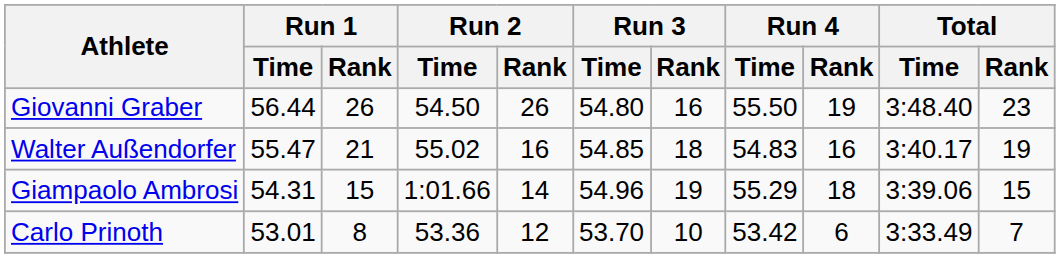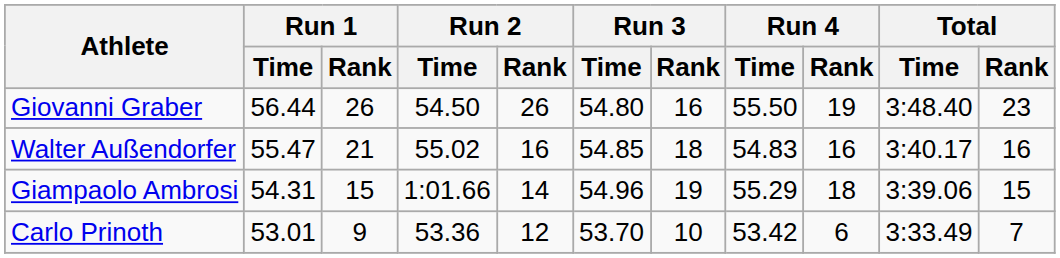 <table class="wikitable" border="1" style="font-size:90%">
 <tr>
 <th rowspan="2">Athlete</th>
 <th colspan="2">Run 1</th>
 <th colspan="2">Run 2</th>
 <th colspan="2">Run 3</th>
 <th colspan="2">Run 4</th>
 <th colspan="2">Total</th>
 </tr>
 <tr>
 <th>Time</th>
 <th>Rank</th>
 <th>Time</th>
 <th>Rank</th>
 <th>Time</th>
 <th>Rank</th>
 <th>Time</th>
 <th>Rank</th>
 <th>Time</th>
 <th>Rank</th>
 </tr>
 <tr>
 <td><a href='#'>Giovanni Graber</a></td>
 <td align="center">56.44</td>
 <td align="center">26</td>
 <td align="center">54.50</td>
 <td align="center">26</td>
 <td align="center">54.80</td>
 <td align="center">16</td>
 <td align="center">55.50</td>
 <td align="center">19</td>
 <td align="center">3:48.40</td>
 <td align="center">23</td>
 </tr>
 <tr>
 <td><a href='#'>Walter Außendorfer</a></td>
 <td align="center">55.47</td>
 <td align="center">21</td>
 <td align="center">55.02</td>
 <td align="center">16</td>
 <td align="center">54.85</td>
 <td align="center">18</td>
 <td align="center">54.83</td>
 <td align="center">16</td>
 <td align="center">3:40.17</td>
-<td align="center">19</td>
+<td align="center">16</td>
 </tr>
 <tr>
 <td><a href='#'>Giampaolo Ambrosi</a></td>
 <td align="center">54.31</td>
 <td align="center">15</td>
 <td align="center">1:01.66</td>
 <td align="center">14</td>
 <td align="center">54.96</td>
 <td align="center">19</td>
 <td align="center">55.29</td>
 <td align="center">18</td>
 <td align="center">3:39.06</td>
 <td align="center">15</td>
 </tr>
 <tr>
 <td><a href='#'>Carlo Prinoth</a></td>
 <td align="center">53.01</td>
-<td align="center">8</td>
+<td align="center">9</td>
 <td align="center">53.36</td>
 <td align="center">12</td>
 <td align="center">53.70</td>
 <td align="center">10</td>
 <td align="center">53.42</td>
 <td align="center">6</td>
 <td align="center">3:33.49</td>
 <td align="center">7</td>
 </tr>
 </table>
